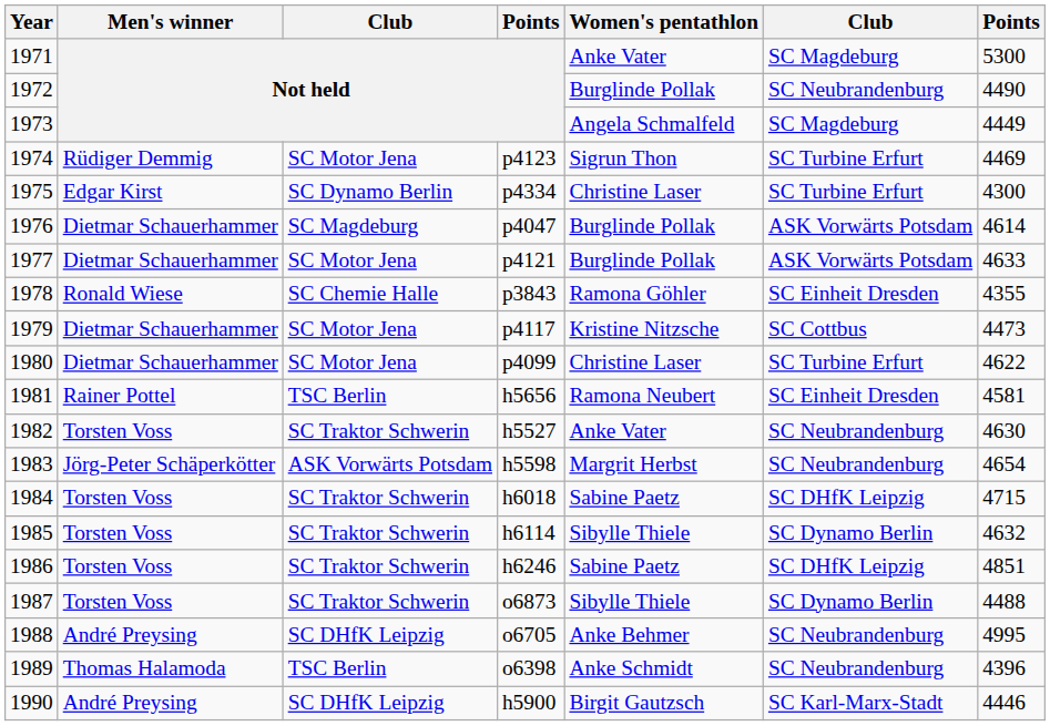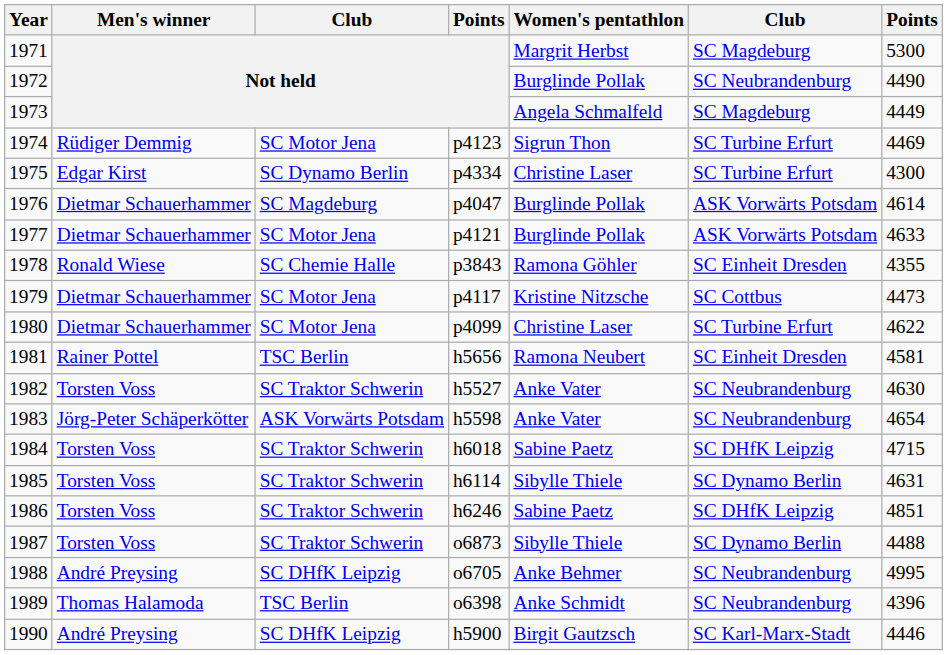 <table class="wikitable sortable">
 <tr>
 <th>Year</th>
 <th>Men's winner</th>
 <th>Club</th>
 <th>Points</th>
 <th>Women's pentathlon</th>
 <th>Club</th>
 <th>Points</th>
 </tr>
 <tr>
 <td>1971</td>
 <th colspan=3 rowspan=3>Not held</th>
-<td><a href='#'>Anke Vater</a></td>
+<td><a href='#'>Margrit Herbst</a></td>
 <td><a href='#'>SC Magdeburg</a></td>
 <td>5300</td>
 </tr>
 <tr>
 <td>1972</td>
 <td><a href='#'>Burglinde Pollak</a></td>
 <td><a href='#'>SC Neubrandenburg</a></td>
 <td>4490</td>
 </tr>
 <tr>
 <td>1973</td>
 <td><a href='#'>Angela Schmalfeld</a></td>
 <td><a href='#'>SC Magdeburg</a></td>
 <td>4449</td>
 </tr>
 <tr>
 <td>1974</td>
 <td><a href='#'>Rüdiger Demmig</a></td>
 <td><a href='#'>SC Motor Jena</a></td>
 <td>p4123</td>
 <td><a href='#'>Sigrun Thon</a></td>
 <td><a href='#'>SC Turbine Erfurt</a></td>
 <td>4469</td>
 </tr>
 <tr>
 <td>1975</td>
 <td><a href='#'>Edgar Kirst</a></td>
 <td><a href='#'>SC Dynamo Berlin</a></td>
 <td>p4334</td>
 <td><a href='#'>Christine Laser</a></td>
 <td><a href='#'>SC Turbine Erfurt</a></td>
 <td>4300</td>
 </tr>
 <tr>
 <td>1976</td>
 <td><a href='#'>Dietmar Schauerhammer</a></td>
 <td><a href='#'>SC Magdeburg</a></td>
 <td>p4047</td>
 <td><a href='#'>Burglinde Pollak</a></td>
 <td><a href='#'>ASK Vorwärts Potsdam</a></td>
 <td>4614</td>
 </tr>
 <tr>
 <td>1977</td>
 <td><a href='#'>Dietmar Schauerhammer</a></td>
 <td><a href='#'>SC Motor Jena</a></td>
 <td>p4121</td>
 <td><a href='#'>Burglinde Pollak</a></td>
 <td><a href='#'>ASK Vorwärts Potsdam</a></td>
 <td>4633</td>
 </tr>
 <tr>
 <td>1978</td>
 <td><a href='#'>Ronald Wiese</a></td>
 <td><a href='#'>SC Chemie Halle</a></td>
 <td>p3843</td>
 <td><a href='#'>Ramona Göhler</a></td>
 <td><a href='#'>SC Einheit Dresden</a></td>
 <td>4355</td>
 </tr>
 <tr>
 <td>1979</td>
 <td><a href='#'>Dietmar Schauerhammer</a></td>
 <td><a href='#'>SC Motor Jena</a></td>
 <td>p4117</td>
 <td><a href='#'>Kristine Nitzsche</a></td>
 <td><a href='#'>SC Cottbus</a></td>
 <td>4473</td>
 </tr>
 <tr>
 <td>1980</td>
 <td><a href='#'>Dietmar Schauerhammer</a></td>
 <td><a href='#'>SC Motor Jena</a></td>
 <td>p4099</td>
 <td><a href='#'>Christine Laser</a></td>
 <td><a href='#'>SC Turbine Erfurt</a></td>
 <td>4622</td>
 </tr>
 <tr>
 <td>1981</td>
 <td><a href='#'>Rainer Pottel</a></td>
 <td><a href='#'>TSC Berlin</a></td>
 <td>h5656</td>
 <td><a href='#'>Ramona Neubert</a></td>
 <td><a href='#'>SC Einheit Dresden</a></td>
 <td>4581</td>
 </tr>
 <tr>
 <td>1982</td>
 <td><a href='#'>Torsten Voss</a></td>
 <td><a href='#'>SC Traktor Schwerin</a></td>
 <td>h5527</td>
 <td><a href='#'>Anke Vater</a></td>
 <td><a href='#'>SC Neubrandenburg</a></td>
 <td>4630</td>
 </tr>
 <tr>
 <td>1983</td>
 <td><a href='#'>Jörg-Peter Schäperkötter</a></td>
 <td><a href='#'>ASK Vorwärts Potsdam</a></td>
 <td>h5598</td>
-<td><a href='#'>Margrit Herbst</a></td>
+<td><a href='#'>Anke Vater</a></td>
 <td><a href='#'>SC Neubrandenburg</a></td>
 <td>4654</td>
 </tr>
 <tr>
 <td>1984</td>
 <td><a href='#'>Torsten Voss</a></td>
 <td><a href='#'>SC Traktor Schwerin</a></td>
 <td>h6018</td>
 <td><a href='#'>Sabine Paetz</a></td>
 <td><a href='#'>SC DHfK Leipzig</a></td>
 <td>4715</td>
 </tr>
 <tr>
 <td>1985</td>
 <td><a href='#'>Torsten Voss</a></td>
 <td><a href='#'>SC Traktor Schwerin</a></td>
 <td>h6114</td>
 <td><a href='#'>Sibylle Thiele</a></td>
 <td><a href='#'>SC Dynamo Berlin</a></td>
-<td>4632</td>
+<td>4631</td>
 </tr>
 <tr>
 <td>1986</td>
 <td><a href='#'>Torsten Voss</a></td>
 <td><a href='#'>SC Traktor Schwerin</a></td>
 <td>h6246</td>
 <td><a href='#'>Sabine Paetz</a></td>
 <td><a href='#'>SC DHfK Leipzig</a></td>
 <td>4851</td>
 </tr>
 <tr>
 <td>1987</td>
 <td><a href='#'>Torsten Voss</a></td>
 <td><a href='#'>SC Traktor Schwerin</a></td>
 <td>o6873</td>
 <td><a href='#'>Sibylle Thiele</a></td>
 <td><a href='#'>SC Dynamo Berlin</a></td>
 <td>4488</td>
 </tr>
 <tr>
 <td>1988</td>
 <td><a href='#'>André Preysing</a></td>
 <td><a href='#'>SC DHfK Leipzig</a></td>
 <td>o6705</td>
 <td><a href='#'>Anke Behmer</a></td>
 <td><a href='#'>SC Neubrandenburg</a></td>
 <td>4995</td>
 </tr>
 <tr>
 <td>1989</td>
 <td><a href='#'>Thomas Halamoda</a></td>
 <td><a href='#'>TSC Berlin</a></td>
 <td>o6398</td>
 <td><a href='#'>Anke Schmidt</a></td>
 <td><a href='#'>SC Neubrandenburg</a></td>
 <td>4396</td>
 </tr>
 <tr>
 <td>1990</td>
 <td><a href='#'>André Preysing</a></td>
 <td><a href='#'>SC DHfK Leipzig</a></td>
 <td>h5900</td>
 <td><a href='#'>Birgit Gautzsch</a></td>
 <td><a href='#'>SC Karl-Marx-Stadt</a></td>
 <td>4446</td>
 </tr>
 </table>
